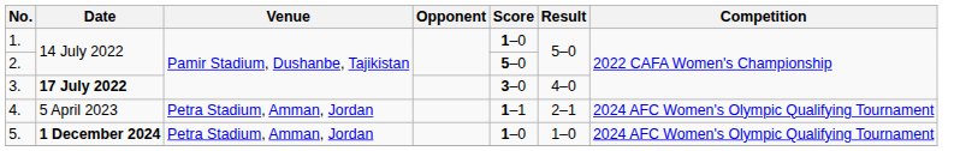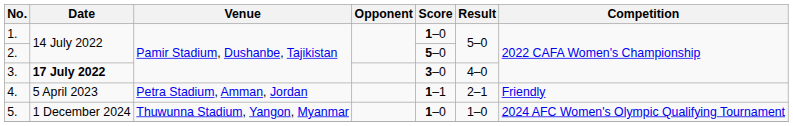 <table class="wikitable">
 <tr>
 <th>No.</th>
 <th>Date</th>
 <th>Venue</th>
 <th>Opponent</th>
 <th>Score</th>
 <th>Result</th>
 <th>Competition</th>
 </tr>
 <tr>
 <td>1.</td>
 <td rowspan=2>14 July 2022</td>
 <td rowspan=3><a href='#'>Pamir Stadium</a>, <a href='#'>Dushanbe</a>, <a href='#'>Tajikistan</a></td>
 <td rowspan=2></td>
 <td align=center><strong>1</strong>–0</td>
 <td rowspan=2 align=center>5–0</td>
 <td rowspan=3><a href='#'>2022 CAFA Women's Championship</a></td>
 </tr>
 <tr>
 <td>2.</td>
 <td align=center><strong>5</strong>–0</td>
 </tr>
 <tr>
 <td>3.</td>
 <td><strong>17 July 2022</strong></td>
 <td></td>
 <td align=center><strong>3</strong>–0</td>
 <td align=center>4–0</td>
 </tr>
 <tr>
 <td>4.</td>
 <td>5 April 2023</td>
 <td><a href='#'>Petra Stadium</a>, <a href='#'>Amman</a>, <a href='#'>Jordan</a></td>
 <td></td>
 <td align=center><strong>1</strong>–1</td>
 <td align=center>2–1</td>
-<td><a href='#'>2024 AFC Women's Olympic Qualifying Tournament</a></td>
+<td><a href='#'>Friendly</a></td>
 </tr>
 <tr>
 <td>5.</td>
-<td><strong>1 December 2024</strong></td>
-<td><a href='#'>Petra Stadium</a>, <a href='#'>Amman</a>, <a href='#'>Jordan</a></td>
+<td>1 December 2024</td>
+<td><a href='#'>Thuwunna Stadium</a>, <a href='#'>Yangon</a>, <a href='#'>Myanmar</a></td>
 <td></td>
 <td align=center><strong>1</strong>–0</td>
 <td align=center>1–0</td>
 <td><a href='#'>2024 AFC Women's Olympic Qualifying Tournament</a></td>
 </tr>
 <tr>
 </tr>
 </table>
